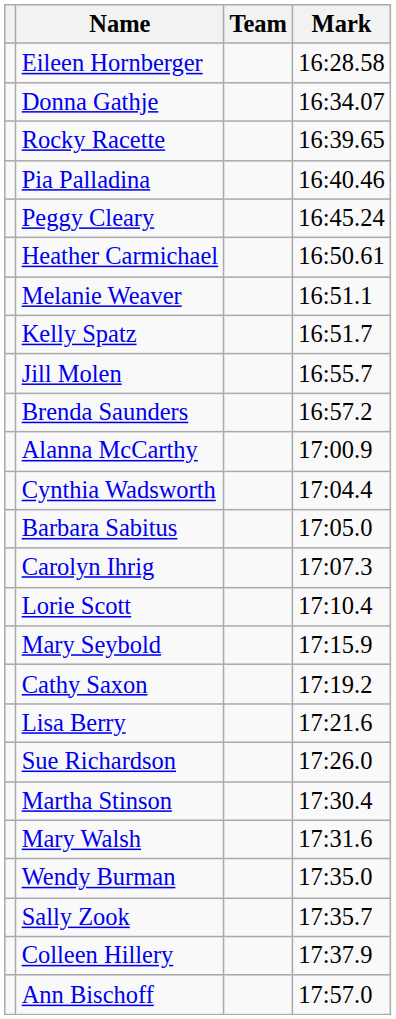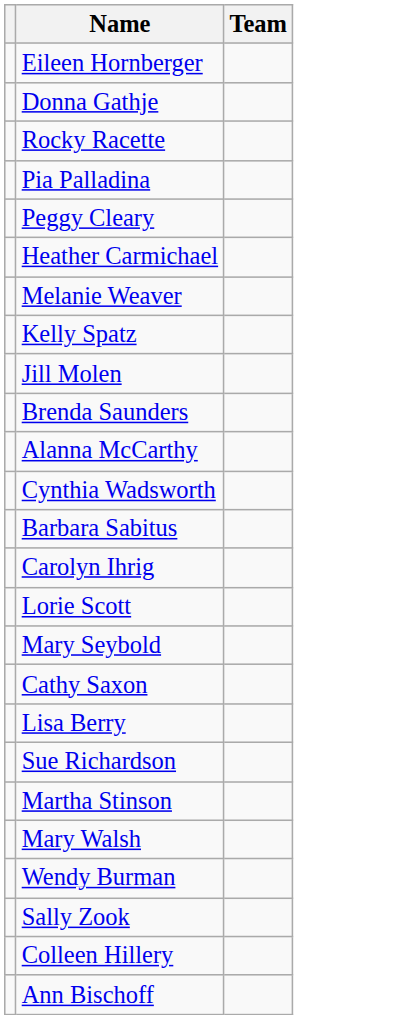 <table class=wikitable>
 <tr>
 <th></th>
 <th>Name</th>
 <th>Team</th>
-<th>Mark</th>
 </tr>
 <tr>
 <td></td>
 <td><a href='#'>Eileen Hornberger</a></td>
 <td></td>
-<td>16:28.58</td>
 </tr>
 <tr>
 <td></td>
 <td><a href='#'>Donna Gathje</a></td>
 <td></td>
-<td>16:34.07</td>
 </tr>
 <tr>
 <td></td>
 <td><a href='#'>Rocky Racette</a></td>
 <td></td>
-<td>16:39.65</td>
 </tr>
 <tr>
 <td></td>
 <td><a href='#'>Pia Palladina</a></td>
 <td></td>
-<td>16:40.46</td>
 </tr>
 <tr>
 <td></td>
 <td><a href='#'>Peggy Cleary</a></td>
 <td></td>
-<td>16:45.24</td>
 </tr>
 <tr>
 <td></td>
 <td><a href='#'>Heather Carmichael</a></td>
 <td></td>
-<td>16:50.61</td>
 </tr>
 <tr>
 <td></td>
 <td><a href='#'>Melanie Weaver</a></td>
 <td></td>
-<td>16:51.1</td>
 </tr>
 <tr>
 <td></td>
 <td><a href='#'>Kelly Spatz</a></td>
 <td></td>
-<td>16:51.7</td>
 </tr>
 <tr>
 <td></td>
 <td><a href='#'>Jill Molen</a></td>
 <td></td>
-<td>16:55.7</td>
 </tr>
 <tr>
 <td></td>
 <td><a href='#'>Brenda Saunders</a></td>
 <td></td>
-<td>16:57.2</td>
 </tr>
 <tr>
 <td></td>
 <td><a href='#'>Alanna McCarthy</a></td>
 <td></td>
-<td>17:00.9</td>
 </tr>
 <tr>
 <td></td>
 <td><a href='#'>Cynthia Wadsworth</a></td>
 <td></td>
-<td>17:04.4</td>
 </tr>
 <tr>
 <td></td>
 <td><a href='#'>Barbara Sabitus</a></td>
 <td></td>
-<td>17:05.0</td>
 </tr>
 <tr>
 <td></td>
 <td><a href='#'>Carolyn Ihrig</a></td>
 <td></td>
-<td>17:07.3</td>
 </tr>
 <tr>
 <td></td>
 <td><a href='#'>Lorie Scott</a></td>
 <td></td>
-<td>17:10.4</td>
 </tr>
 <tr>
 <td></td>
 <td><a href='#'>Mary Seybold</a></td>
 <td></td>
-<td>17:15.9</td>
 </tr>
 <tr>
 <td></td>
 <td><a href='#'>Cathy Saxon</a></td>
 <td></td>
-<td>17:19.2</td>
 </tr>
 <tr>
 <td></td>
 <td><a href='#'>Lisa Berry</a></td>
 <td></td>
-<td>17:21.6</td>
 </tr>
 <tr>
 <td></td>
 <td><a href='#'>Sue Richardson</a></td>
 <td></td>
-<td>17:26.0</td>
 </tr>
 <tr>
 <td></td>
 <td><a href='#'>Martha Stinson</a></td>
 <td></td>
-<td>17:30.4</td>
 </tr>
 <tr>
 <td></td>
 <td><a href='#'>Mary Walsh</a></td>
 <td></td>
-<td>17:31.6</td>
 </tr>
 <tr>
 <td></td>
 <td><a href='#'>Wendy Burman</a></td>
 <td></td>
-<td>17:35.0</td>
 </tr>
 <tr>
 <td></td>
 <td><a href='#'>Sally Zook</a></td>
 <td></td>
-<td>17:35.7</td>
 </tr>
 <tr>
 <td></td>
 <td><a href='#'>Colleen Hillery</a></td>
 <td></td>
-<td>17:37.9</td>
 </tr>
 <tr>
 <td></td>
 <td><a href='#'>Ann Bischoff</a></td>
 <td></td>
-<td>17:57.0</td>
 </tr>
 </table>
